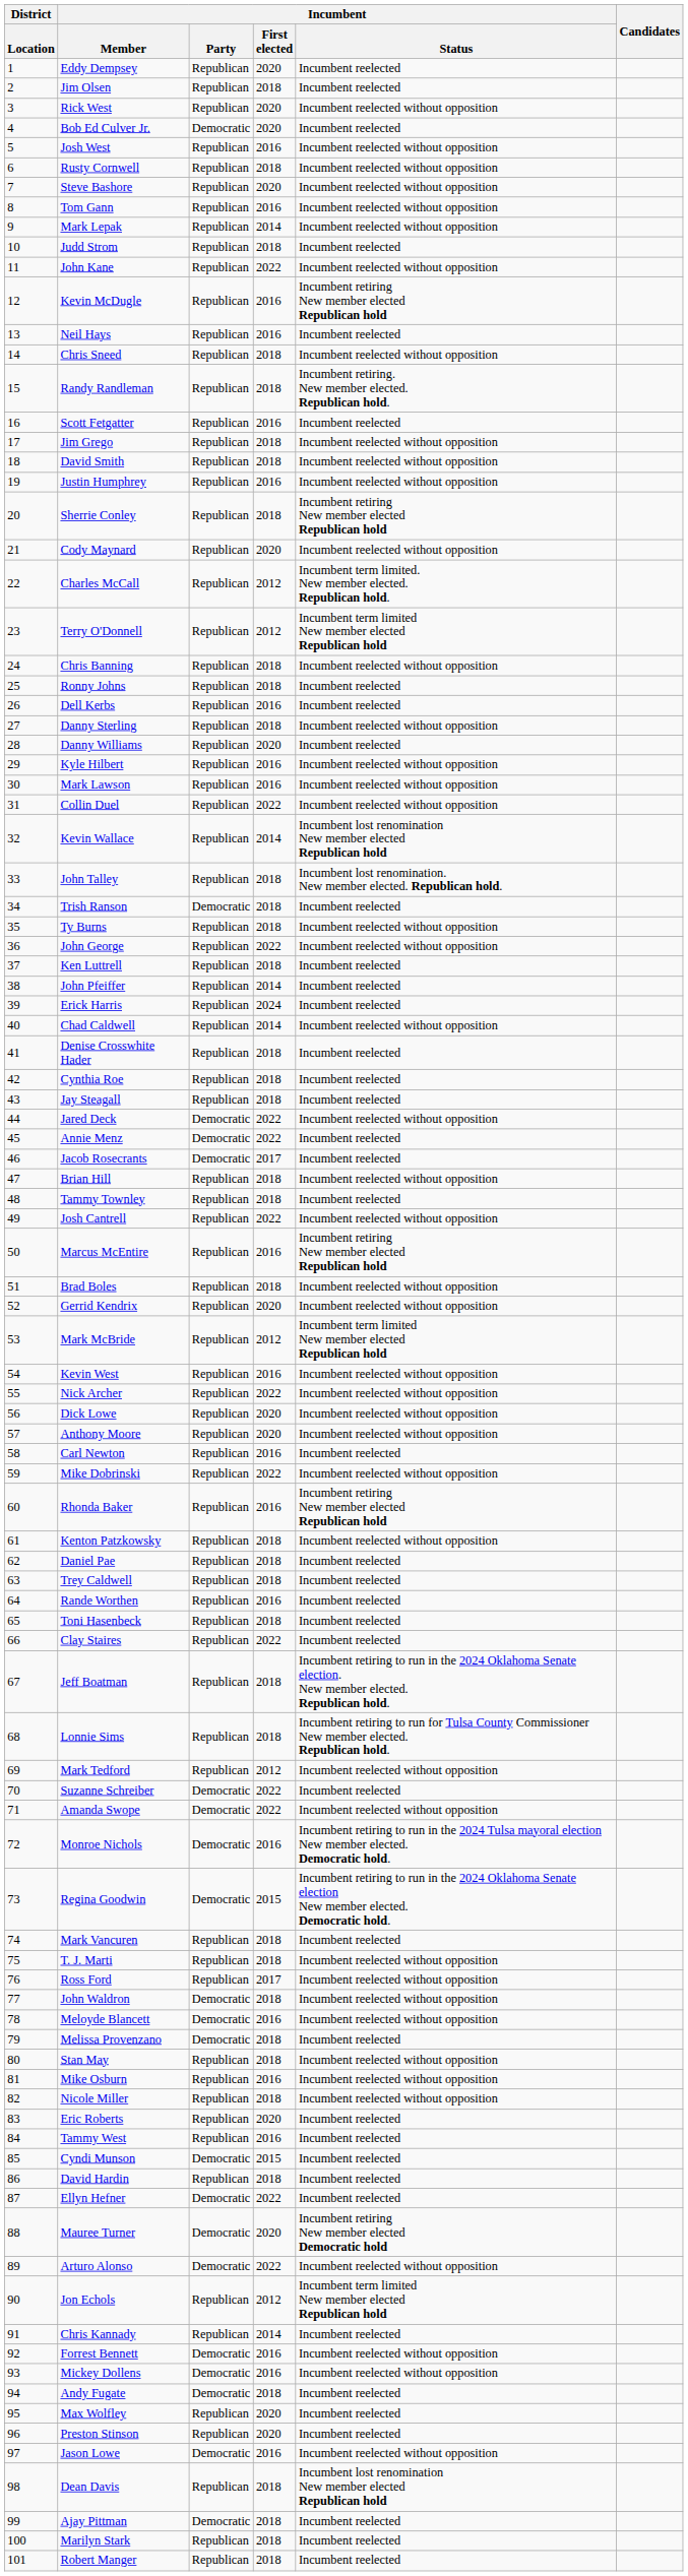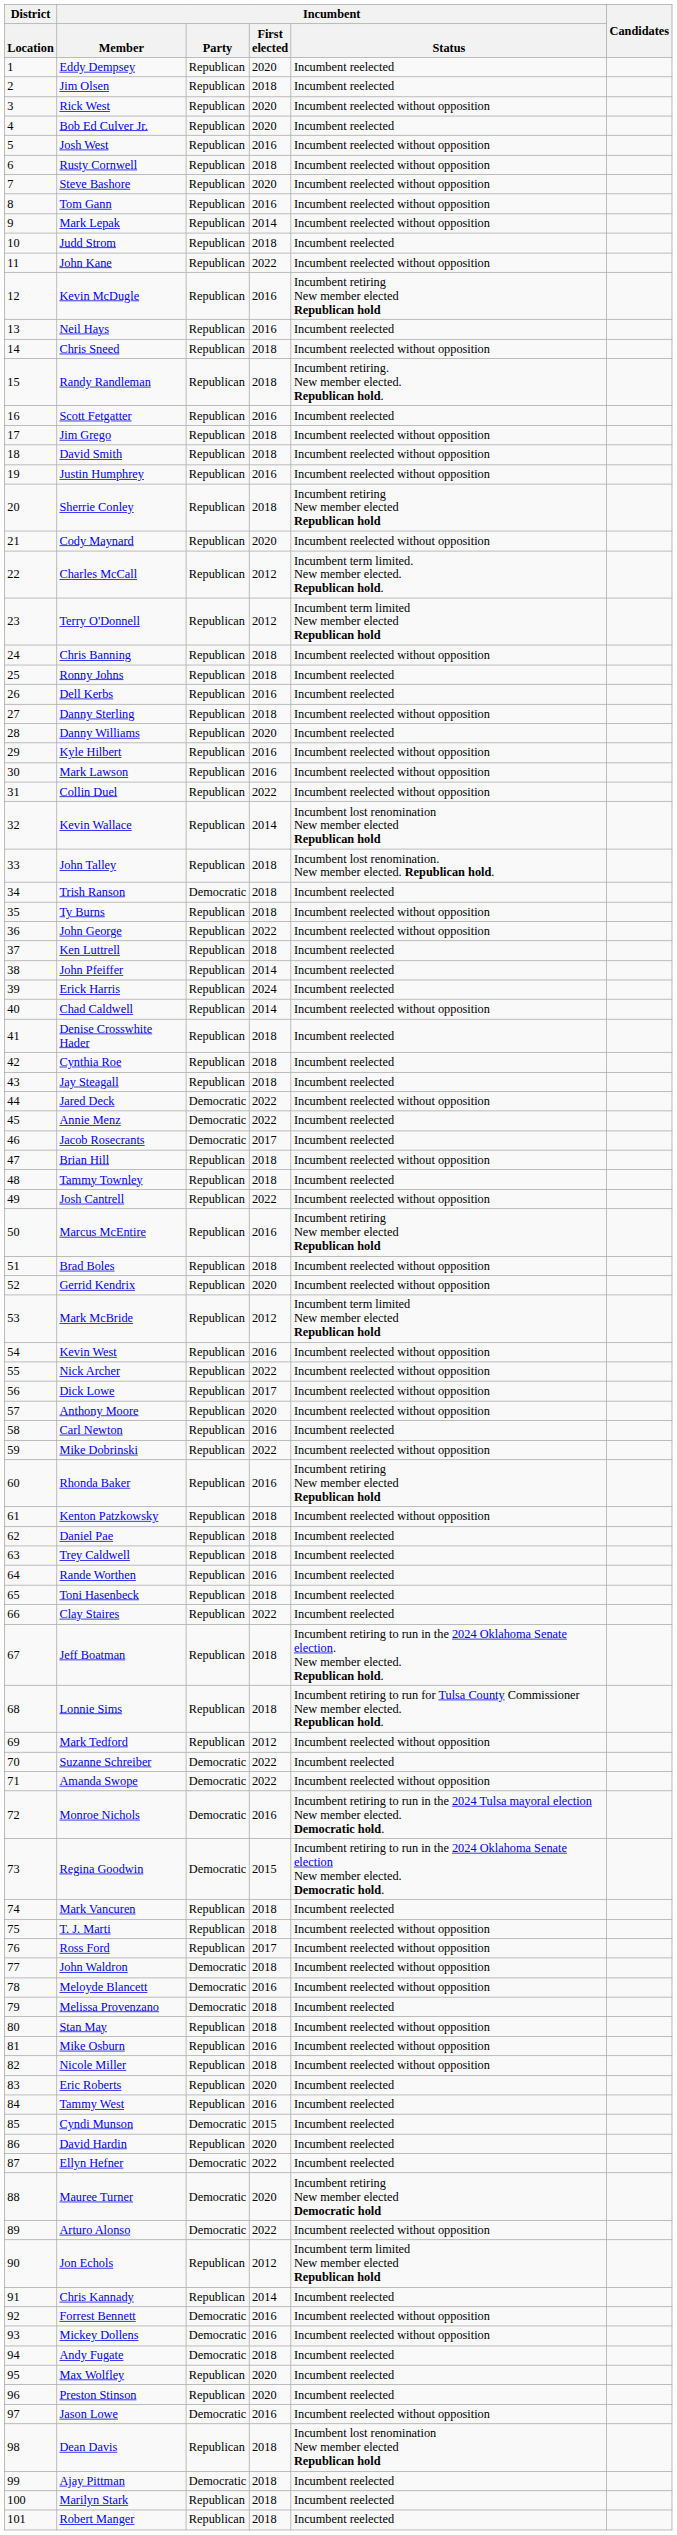 <table class="wikitable sortable">
 <tr>
 <th colspan=1>District</th>
 <th colspan=4>Incumbent</th>
 <th rowspan=2 class="unsortable">Candidates</th>
 </tr>
 <tr valign=bottom>
 <th>Location</th>
 <th>Member</th>
 <th>Party</th>
 <th>First<br>elected</th>
 <th>Status</th>
 </tr>
 <tr>
 <td>1</td>
 <td><a href='#'>Eddy Dempsey</a></td>
 <td>Republican</td>
 <td>2020</td>
 <td>Incumbent reelected</td>
 <td nowrap></td>
 </tr>
 <tr>
 <td>2</td>
 <td><a href='#'>Jim Olsen</a></td>
 <td>Republican</td>
 <td>2018</td>
 <td>Incumbent reelected</td>
 <td nowrap></td>
 </tr>
 <tr>
 <td>3</td>
 <td><a href='#'>Rick West</a></td>
 <td>Republican</td>
 <td>2020</td>
 <td>Incumbent reelected without opposition</td>
 <td nowrap></td>
 </tr>
 <tr>
 <td>4</td>
 <td><a href='#'>Bob Ed Culver Jr.</a></td>
-<td>Democratic</td>
+<td>Republican</td>
 <td>2020</td>
 <td>Incumbent reelected</td>
 <td nowrap></td>
 </tr>
 <tr>
 <td>5</td>
 <td><a href='#'>Josh West</a></td>
 <td>Republican</td>
 <td>2016</td>
 <td>Incumbent reelected without opposition</td>
 <td nowrap></td>
 </tr>
 <tr>
 <td>6</td>
 <td><a href='#'>Rusty Cornwell</a></td>
 <td>Republican</td>
 <td>2018</td>
 <td>Incumbent reelected without opposition</td>
 <td nowrap></td>
 </tr>
 <tr>
 <td>7</td>
 <td><a href='#'>Steve Bashore</a></td>
 <td>Republican</td>
 <td>2020</td>
 <td>Incumbent reelected without opposition</td>
 <td nowrap></td>
 </tr>
 <tr>
 <td>8</td>
 <td><a href='#'>Tom Gann</a></td>
 <td>Republican</td>
 <td>2016</td>
 <td>Incumbent reelected without opposition</td>
 <td nowrap></td>
 </tr>
 <tr>
 <td>9</td>
 <td><a href='#'>Mark Lepak</a></td>
 <td>Republican</td>
 <td>2014</td>
 <td>Incumbent reelected without opposition</td>
 <td nowrap></td>
 </tr>
 <tr>
 <td>10</td>
 <td><a href='#'>Judd Strom</a></td>
 <td>Republican</td>
 <td>2018</td>
 <td>Incumbent reelected</td>
 <td nowrap></td>
 </tr>
 <tr>
 <td>11</td>
 <td><a href='#'>John Kane</a></td>
 <td>Republican</td>
 <td>2022</td>
 <td>Incumbent reelected without opposition</td>
 <td nowrap></td>
 </tr>
 <tr>
 <td>12</td>
 <td><a href='#'>Kevin McDugle</a></td>
 <td>Republican</td>
 <td>2016</td>
 <td>Incumbent retiring<br>New member elected<br><strong>Republican hold</strong></td>
 <td nowrap></td>
 </tr>
 <tr>
 <td>13</td>
 <td><a href='#'>Neil Hays</a></td>
 <td>Republican</td>
 <td>2016</td>
 <td>Incumbent reelected</td>
 <td nowrap></td>
 </tr>
 <tr>
 <td>14</td>
 <td><a href='#'>Chris Sneed</a></td>
 <td>Republican</td>
 <td>2018</td>
 <td>Incumbent reelected without opposition</td>
 <td nowrap></td>
 </tr>
 <tr>
 <td>15</td>
 <td><a href='#'>Randy Randleman</a></td>
 <td>Republican</td>
 <td>2018</td>
 <td>Incumbent retiring.<br>New member elected.<br><strong>Republican hold</strong>.</td>
 <td nowrap></td>
 </tr>
 <tr>
 <td>16</td>
 <td><a href='#'>Scott Fetgatter</a></td>
 <td>Republican</td>
 <td>2016</td>
 <td>Incumbent reelected</td>
 <td nowrap></td>
 </tr>
 <tr>
 <td>17</td>
 <td><a href='#'>Jim Grego</a></td>
 <td>Republican</td>
 <td>2018</td>
 <td>Incumbent reelected without opposition</td>
 <td nowrap></td>
 </tr>
 <tr>
 <td>18</td>
 <td><a href='#'>David Smith</a></td>
 <td>Republican</td>
 <td>2018</td>
 <td>Incumbent reelected without opposition</td>
 <td nowrap></td>
 </tr>
 <tr>
 <td>19</td>
 <td><a href='#'>Justin Humphrey</a></td>
 <td>Republican</td>
 <td>2016</td>
 <td>Incumbent reelected without opposition</td>
 <td nowrap></td>
 </tr>
 <tr>
 <td>20</td>
 <td><a href='#'>Sherrie Conley</a></td>
 <td>Republican</td>
 <td>2018</td>
 <td>Incumbent retiring<br>New member elected<br><strong>Republican hold</strong></td>
 <td nowrap></td>
 </tr>
 <tr>
 <td>21</td>
 <td><a href='#'>Cody Maynard</a></td>
 <td>Republican</td>
 <td>2020</td>
 <td>Incumbent reelected without opposition</td>
 <td nowrap></td>
 </tr>
 <tr>
 <td>22</td>
 <td><a href='#'>Charles McCall</a></td>
 <td>Republican</td>
 <td>2012</td>
 <td>Incumbent term limited.<br>New member elected.<br><strong>Republican hold</strong>.</td>
 <td nowrap></td>
 </tr>
 <tr>
 <td>23</td>
 <td><a href='#'>Terry O'Donnell</a></td>
 <td>Republican</td>
 <td>2012</td>
 <td>Incumbent term limited<br>New member elected<br><strong>Republican hold</strong></td>
 <td nowrap></td>
 </tr>
 <tr>
 <td>24</td>
 <td><a href='#'>Chris Banning</a></td>
 <td>Republican</td>
 <td>2018</td>
 <td>Incumbent reelected without opposition</td>
 <td nowrap></td>
 </tr>
 <tr>
 <td>25</td>
 <td><a href='#'>Ronny Johns</a></td>
 <td>Republican</td>
 <td>2018</td>
 <td>Incumbent reelected</td>
 <td nowrap></td>
 </tr>
 <tr>
 <td>26</td>
 <td><a href='#'>Dell Kerbs</a></td>
 <td>Republican</td>
 <td>2016</td>
 <td>Incumbent reelected</td>
 <td nowrap></td>
 </tr>
 <tr>
 <td>27</td>
 <td><a href='#'>Danny Sterling</a></td>
 <td>Republican</td>
 <td>2018</td>
 <td>Incumbent reelected without opposition</td>
 <td nowrap></td>
 </tr>
 <tr>
 <td>28</td>
 <td><a href='#'>Danny Williams</a></td>
 <td>Republican</td>
 <td>2020</td>
 <td>Incumbent reelected</td>
 <td nowrap></td>
 </tr>
 <tr>
 <td>29</td>
 <td><a href='#'>Kyle Hilbert</a></td>
 <td>Republican</td>
 <td>2016</td>
 <td>Incumbent reelected without opposition</td>
 <td nowrap></td>
 </tr>
 <tr>
 <td>30</td>
 <td><a href='#'>Mark Lawson</a></td>
 <td>Republican</td>
 <td>2016</td>
 <td>Incumbent reelected without opposition</td>
 <td nowrap></td>
 </tr>
 <tr>
 <td>31</td>
 <td><a href='#'>Collin Duel</a></td>
 <td>Republican</td>
 <td>2022</td>
 <td>Incumbent reelected without opposition</td>
 <td nowrap></td>
 </tr>
 <tr>
 <td>32</td>
 <td><a href='#'>Kevin Wallace</a></td>
 <td>Republican</td>
 <td>2014</td>
 <td>Incumbent lost renomination<br>New member elected<br><strong>Republican hold</strong></td>
 <td nowrap></td>
 </tr>
 <tr>
 <td>33</td>
 <td><a href='#'>John Talley</a></td>
 <td>Republican</td>
 <td>2018</td>
 <td>Incumbent lost renomination.<br>New member elected. <strong>Republican hold</strong>.</td>
 <td nowrap></td>
 </tr>
 <tr>
 <td>34</td>
 <td><a href='#'>Trish Ranson</a></td>
 <td>Democratic</td>
 <td>2018</td>
 <td>Incumbent reelected</td>
 <td nowrap></td>
 </tr>
 <tr>
 <td>35</td>
 <td><a href='#'>Ty Burns</a></td>
 <td>Republican</td>
 <td>2018</td>
 <td>Incumbent reelected without opposition</td>
 <td nowrap></td>
 </tr>
 <tr>
 <td>36</td>
 <td><a href='#'>John George</a></td>
 <td>Republican</td>
 <td>2022</td>
 <td>Incumbent reelected without opposition</td>
 <td nowrap></td>
 </tr>
 <tr>
 <td>37</td>
 <td><a href='#'>Ken Luttrell</a></td>
 <td>Republican</td>
 <td>2018</td>
 <td>Incumbent reelected</td>
 <td nowrap></td>
 </tr>
 <tr>
 <td>38</td>
 <td><a href='#'>John Pfeiffer</a></td>
 <td>Republican</td>
 <td>2014</td>
 <td>Incumbent reelected</td>
 <td nowrap></td>
 </tr>
 <tr>
 <td>39</td>
 <td><a href='#'>Erick Harris</a></td>
 <td>Republican</td>
 <td>2024</td>
 <td>Incumbent reelected</td>
 <td nowrap></td>
 </tr>
 <tr>
 <td>40</td>
 <td><a href='#'>Chad Caldwell</a></td>
 <td>Republican</td>
 <td>2014</td>
 <td>Incumbent reelected without opposition</td>
 <td nowrap></td>
 </tr>
 <tr>
 <td>41</td>
 <td><a href='#'>Denise Crosswhite Hader</a></td>
 <td>Republican</td>
 <td>2018</td>
 <td>Incumbent reelected</td>
 <td nowrap></td>
 </tr>
 <tr>
 <td>42</td>
 <td><a href='#'>Cynthia Roe</a></td>
 <td>Republican</td>
 <td>2018</td>
 <td>Incumbent reelected</td>
 <td nowrap></td>
 </tr>
 <tr>
 <td>43</td>
 <td><a href='#'>Jay Steagall</a></td>
 <td>Republican</td>
 <td>2018</td>
 <td>Incumbent reelected</td>
 <td nowrap></td>
 </tr>
 <tr>
 <td>44</td>
 <td><a href='#'>Jared Deck</a></td>
 <td>Democratic</td>
 <td>2022</td>
 <td>Incumbent reelected without opposition</td>
 <td nowrap></td>
 </tr>
 <tr>
 <td>45</td>
 <td><a href='#'>Annie Menz</a></td>
 <td>Democratic</td>
 <td>2022</td>
 <td>Incumbent reelected</td>
 <td nowrap></td>
 </tr>
 <tr>
 <td>46</td>
 <td><a href='#'>Jacob Rosecrants</a></td>
 <td>Democratic</td>
 <td>2017</td>
 <td>Incumbent reelected</td>
 <td nowrap></td>
 </tr>
 <tr>
 <td>47</td>
 <td><a href='#'>Brian Hill</a></td>
 <td>Republican</td>
 <td>2018</td>
 <td>Incumbent reelected without opposition</td>
 <td nowrap></td>
 </tr>
 <tr>
 <td>48</td>
 <td><a href='#'>Tammy Townley</a></td>
 <td>Republican</td>
 <td>2018</td>
 <td>Incumbent reelected</td>
 <td nowrap></td>
 </tr>
 <tr>
 <td>49</td>
 <td><a href='#'>Josh Cantrell</a></td>
 <td>Republican</td>
 <td>2022</td>
 <td>Incumbent reelected without opposition</td>
 <td nowrap></td>
 </tr>
 <tr>
 <td>50</td>
 <td><a href='#'>Marcus McEntire</a></td>
 <td>Republican</td>
 <td>2016</td>
 <td>Incumbent retiring<br>New member elected<br><strong>Republican hold</strong></td>
 <td nowrap></td>
 </tr>
 <tr>
 <td>51</td>
 <td><a href='#'>Brad Boles</a></td>
 <td>Republican</td>
 <td>2018</td>
 <td>Incumbent reelected without opposition</td>
 <td nowrap></td>
 </tr>
 <tr>
 <td>52</td>
 <td><a href='#'>Gerrid Kendrix</a></td>
 <td>Republican</td>
 <td>2020</td>
 <td>Incumbent reelected without opposition</td>
 <td nowrap></td>
 </tr>
 <tr>
 <td>53</td>
 <td><a href='#'>Mark McBride</a></td>
 <td>Republican</td>
 <td>2012</td>
 <td>Incumbent term limited<br>New member elected<br><strong>Republican hold</strong></td>
 <td nowrap></td>
 </tr>
 <tr>
 <td>54</td>
 <td><a href='#'>Kevin West</a></td>
 <td>Republican</td>
 <td>2016</td>
 <td>Incumbent reelected without opposition</td>
 <td nowrap></td>
 </tr>
 <tr>
 <td>55</td>
 <td><a href='#'>Nick Archer</a></td>
 <td>Republican</td>
 <td>2022</td>
 <td>Incumbent reelected without opposition</td>
 <td nowrap></td>
 </tr>
 <tr>
 <td>56</td>
 <td><a href='#'>Dick Lowe</a></td>
 <td>Republican</td>
-<td>2020</td>
+<td>2017</td>
 <td>Incumbent reelected without opposition</td>
 <td nowrap></td>
 </tr>
 <tr>
 <td>57</td>
 <td><a href='#'>Anthony Moore</a></td>
 <td>Republican</td>
 <td>2020</td>
 <td>Incumbent reelected without opposition</td>
 <td nowrap></td>
 </tr>
 <tr>
 <td>58</td>
 <td><a href='#'>Carl Newton</a></td>
 <td>Republican</td>
 <td>2016</td>
 <td>Incumbent reelected</td>
 <td nowrap></td>
 </tr>
 <tr>
 <td>59</td>
 <td><a href='#'>Mike Dobrinski</a></td>
 <td>Republican</td>
 <td>2022</td>
 <td>Incumbent reelected without opposition</td>
 <td nowrap></td>
 </tr>
 <tr>
 <td>60</td>
 <td><a href='#'>Rhonda Baker</a></td>
 <td>Republican</td>
 <td>2016</td>
 <td>Incumbent retiring<br>New member elected<br><strong>Republican hold</strong></td>
 <td nowrap></td>
 </tr>
 <tr>
 <td>61</td>
 <td><a href='#'>Kenton Patzkowsky</a></td>
 <td>Republican</td>
 <td>2018</td>
 <td>Incumbent reelected without opposition</td>
 <td nowrap></td>
 </tr>
 <tr>
 <td>62</td>
 <td><a href='#'>Daniel Pae</a></td>
 <td>Republican</td>
 <td>2018</td>
 <td>Incumbent reelected</td>
 <td nowrap></td>
 </tr>
 <tr>
 <td>63</td>
 <td><a href='#'>Trey Caldwell</a></td>
 <td>Republican</td>
 <td>2018</td>
 <td>Incumbent reelected</td>
 <td nowrap></td>
 </tr>
 <tr>
 <td>64</td>
 <td><a href='#'>Rande Worthen</a></td>
 <td>Republican</td>
 <td>2016</td>
 <td>Incumbent reelected</td>
 <td nowrap></td>
 </tr>
 <tr>
 <td>65</td>
 <td><a href='#'>Toni Hasenbeck</a></td>
 <td>Republican</td>
 <td>2018</td>
 <td>Incumbent reelected</td>
 <td nowrap></td>
 </tr>
 <tr>
 <td>66</td>
 <td><a href='#'>Clay Staires</a></td>
 <td>Republican</td>
 <td>2022</td>
 <td>Incumbent reelected</td>
 <td nowrap></td>
 </tr>
 <tr>
 <td>67</td>
 <td><a href='#'>Jeff Boatman</a></td>
 <td>Republican</td>
 <td>2018</td>
 <td>Incumbent retiring to run in the <a href='#'>2024 Oklahoma Senate election</a>.<br>New member elected.<br><strong>Republican hold</strong>.</td>
 <td nowrap></td>
 </tr>
 <tr>
 <td>68</td>
 <td><a href='#'>Lonnie Sims</a></td>
 <td>Republican</td>
 <td>2018</td>
 <td>Incumbent retiring to run for <a href='#'>Tulsa County</a> Commissioner<br>New member elected.<br><strong>Republican hold</strong>.</td>
 <td nowrap></td>
 </tr>
 <tr>
 <td>69</td>
 <td><a href='#'>Mark Tedford</a></td>
 <td>Republican</td>
 <td>2012</td>
 <td>Incumbent reelected without opposition</td>
 <td nowrap></td>
 </tr>
 <tr>
 <td>70</td>
 <td><a href='#'>Suzanne Schreiber</a></td>
 <td>Democratic</td>
 <td>2022</td>
 <td>Incumbent reelected</td>
 <td nowrap></td>
 </tr>
 <tr>
 <td>71</td>
 <td><a href='#'>Amanda Swope</a></td>
 <td>Democratic</td>
 <td>2022</td>
 <td>Incumbent reelected without opposition</td>
 <td nowrap></td>
 </tr>
 <tr>
 <td>72</td>
 <td><a href='#'>Monroe Nichols</a></td>
 <td>Democratic</td>
 <td>2016</td>
 <td>Incumbent retiring to run in the <a href='#'>2024 Tulsa mayoral election</a><br> New member elected.<br> <strong>Democratic hold</strong>.</td>
 <td nowrap></td>
 </tr>
 <tr>
 <td>73</td>
 <td><a href='#'>Regina Goodwin</a></td>
 <td>Democratic</td>
 <td>2015</td>
 <td>Incumbent retiring to run in the <a href='#'>2024 Oklahoma Senate election</a><br> New member elected. <br><strong>Democratic hold</strong>.</td>
 <td nowrap></td>
 </tr>
 <tr>
 <td>74</td>
 <td><a href='#'>Mark Vancuren</a></td>
 <td>Republican</td>
 <td>2018</td>
 <td>Incumbent reelected</td>
 <td nowrap></td>
 </tr>
 <tr>
 <td>75</td>
 <td><a href='#'>T. J. Marti</a></td>
 <td>Republican</td>
 <td>2018</td>
 <td>Incumbent reelected without opposition</td>
 <td nowrap></td>
 </tr>
 <tr>
 <td>76</td>
 <td><a href='#'>Ross Ford</a></td>
 <td>Republican</td>
 <td>2017</td>
 <td>Incumbent reelected without opposition</td>
 <td nowrap></td>
 </tr>
 <tr>
 <td>77</td>
 <td><a href='#'>John Waldron</a></td>
 <td>Democratic</td>
 <td>2018</td>
 <td>Incumbent reelected without opposition</td>
 <td nowrap></td>
 </tr>
 <tr>
 <td>78</td>
 <td><a href='#'>Meloyde Blancett</a></td>
 <td>Democratic</td>
 <td>2016</td>
 <td>Incumbent reelected without opposition</td>
 <td nowrap></td>
 </tr>
 <tr>
 <td>79</td>
 <td><a href='#'>Melissa Provenzano</a></td>
 <td>Democratic</td>
 <td>2018</td>
 <td>Incumbent reelected</td>
 <td nowrap></td>
 </tr>
 <tr>
 <td>80</td>
 <td><a href='#'>Stan May</a></td>
 <td>Republican</td>
 <td>2018</td>
 <td>Incumbent reelected without opposition</td>
 <td nowrap></td>
 </tr>
 <tr>
 <td>81</td>
 <td><a href='#'>Mike Osburn</a></td>
 <td>Republican</td>
 <td>2016</td>
 <td>Incumbent reelected without opposition</td>
 <td nowrap></td>
 </tr>
 <tr>
 <td>82</td>
 <td><a href='#'>Nicole Miller</a></td>
 <td>Republican</td>
 <td>2018</td>
 <td>Incumbent reelected without opposition</td>
 <td nowrap></td>
 </tr>
 <tr>
 <td>83</td>
 <td><a href='#'>Eric Roberts</a></td>
 <td>Republican</td>
 <td>2020</td>
 <td>Incumbent reelected</td>
 <td nowrap></td>
 </tr>
 <tr>
 <td>84</td>
 <td><a href='#'>Tammy West</a></td>
 <td>Republican</td>
 <td>2016</td>
 <td>Incumbent reelected</td>
 <td nowrap></td>
 </tr>
 <tr>
 <td>85</td>
 <td><a href='#'>Cyndi Munson</a></td>
 <td>Democratic</td>
 <td>2015</td>
 <td>Incumbent reelected</td>
 <td nowrap></td>
 </tr>
 <tr>
 <td>86</td>
 <td><a href='#'>David Hardin</a></td>
 <td>Republican</td>
-<td>2018</td>
+<td>2020</td>
 <td>Incumbent reelected</td>
 <td nowrap></td>
 </tr>
 <tr>
 <td>87</td>
 <td><a href='#'>Ellyn Hefner</a></td>
 <td>Democratic</td>
 <td>2022</td>
 <td>Incumbent reelected</td>
 <td nowrap></td>
 </tr>
 <tr>
 <td>88</td>
 <td><a href='#'>Mauree Turner</a></td>
 <td>Democratic</td>
 <td>2020</td>
 <td>Incumbent retiring<br>New member elected<br><strong>Democratic hold</strong></td>
 <td nowrap></td>
 </tr>
 <tr>
 <td>89</td>
 <td><a href='#'>Arturo Alonso</a></td>
 <td>Democratic</td>
 <td>2022</td>
 <td>Incumbent reelected without opposition</td>
 <td nowrap></td>
 </tr>
 <tr>
 <td>90</td>
 <td><a href='#'>Jon Echols</a></td>
 <td>Republican</td>
 <td>2012</td>
 <td>Incumbent term limited<br>New member elected<br><strong>Republican hold</strong></td>
 <td nowrap></td>
 </tr>
 <tr>
 <td>91</td>
 <td><a href='#'>Chris Kannady</a></td>
 <td>Republican</td>
 <td>2014</td>
 <td>Incumbent reelected</td>
 <td nowrap></td>
 </tr>
 <tr>
 <td>92</td>
 <td><a href='#'>Forrest Bennett</a></td>
 <td>Democratic</td>
 <td>2016</td>
 <td>Incumbent reelected without opposition</td>
 <td nowrap></td>
 </tr>
 <tr>
 <td>93</td>
 <td><a href='#'>Mickey Dollens</a></td>
 <td>Democratic</td>
 <td>2016</td>
 <td>Incumbent reelected without opposition</td>
 <td nowrap></td>
 </tr>
 <tr>
 <td>94</td>
 <td><a href='#'>Andy Fugate</a></td>
 <td>Democratic</td>
 <td>2018</td>
 <td>Incumbent reelected</td>
 <td nowrap></td>
 </tr>
 <tr>
 <td>95</td>
 <td><a href='#'>Max Wolfley</a></td>
 <td>Republican</td>
 <td>2020</td>
 <td>Incumbent reelected</td>
 <td nowrap></td>
 </tr>
 <tr>
 <td>96</td>
 <td><a href='#'>Preston Stinson</a></td>
 <td>Republican</td>
 <td>2020</td>
 <td>Incumbent reelected</td>
 <td nowrap></td>
 </tr>
 <tr>
 <td>97</td>
 <td><a href='#'>Jason Lowe</a></td>
 <td>Democratic</td>
 <td>2016</td>
 <td>Incumbent reelected without opposition</td>
 <td nowrap></td>
 </tr>
 <tr>
 <td>98</td>
 <td><a href='#'>Dean Davis</a></td>
 <td>Republican</td>
 <td>2018</td>
 <td>Incumbent lost renomination<br>New member elected<br><strong>Republican hold</strong></td>
 <td nowrap></td>
 </tr>
 <tr>
 <td>99</td>
 <td><a href='#'>Ajay Pittman</a></td>
 <td>Democratic</td>
 <td>2018</td>
 <td>Incumbent reelected</td>
 <td nowrap></td>
 </tr>
 <tr>
 <td>100</td>
 <td><a href='#'>Marilyn Stark</a></td>
 <td>Republican</td>
 <td>2018</td>
 <td>Incumbent reelected</td>
 <td nowrap></td>
 </tr>
 <tr>
 <td>101</td>
 <td><a href='#'>Robert Manger</a></td>
 <td>Republican</td>
 <td>2018</td>
 <td>Incumbent reelected</td>
 <td nowrap></td>
 </tr>
 </table>
